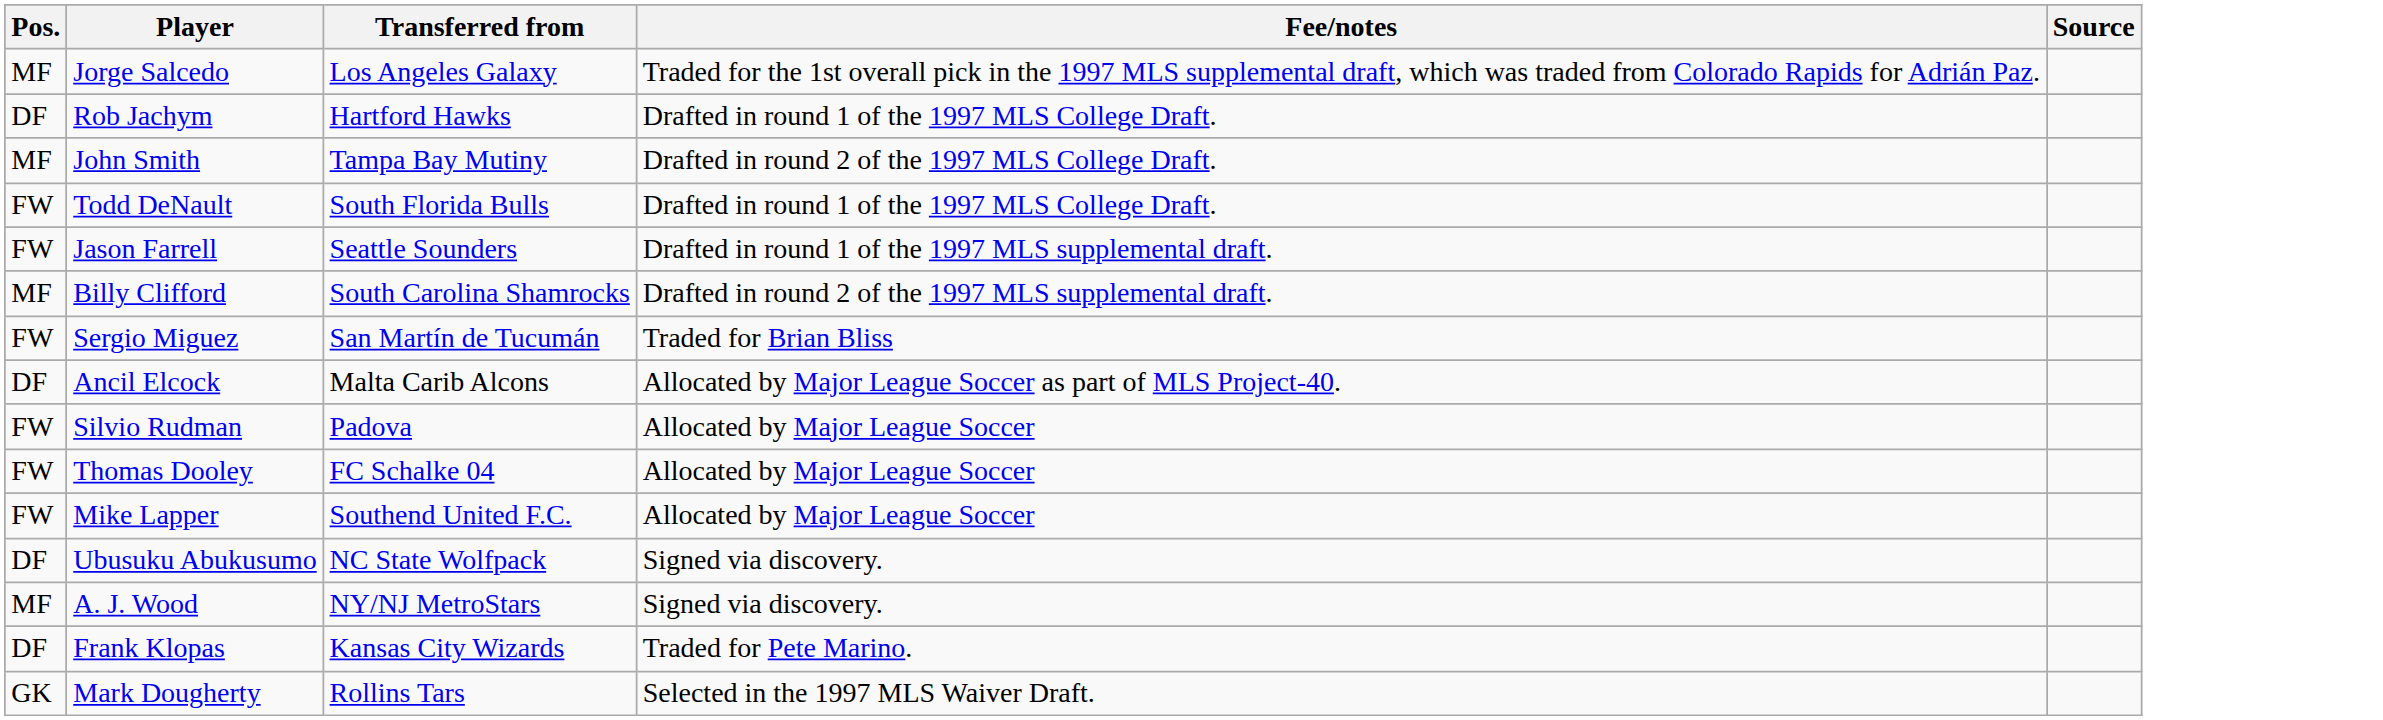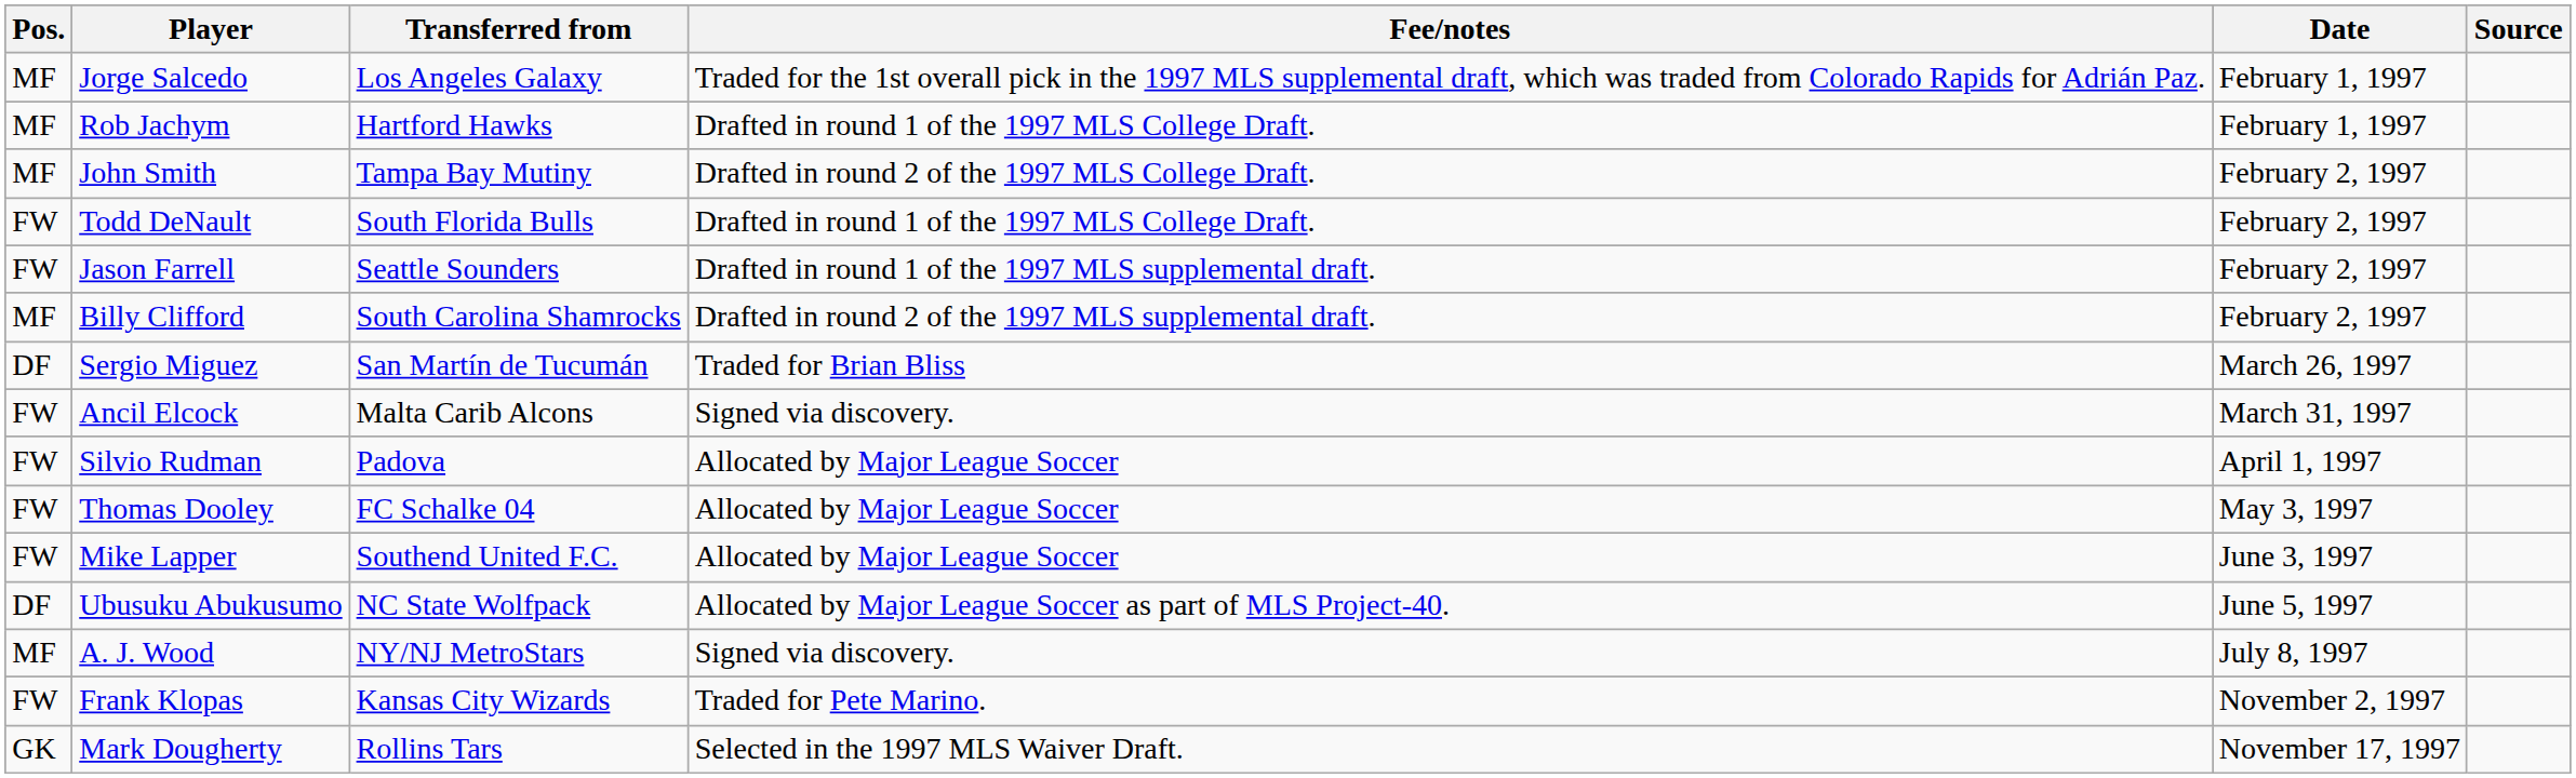 <table class="wikitable sortable" style="text-align: left">
 <tr>
 <th><strong>Pos.</strong></th>
 <th><strong>Player</strong></th>
 <th><strong>Transferred from</strong></th>
 <th><strong>Fee/notes</strong></th>
+<th><strong>Date</strong></th>
 <th><strong>Source</strong></th>
 </tr>
 <tr>
 <td>MF</td>
 <td> <a href='#'>Jorge Salcedo</a></td>
 <td> <a href='#'>Los Angeles Galaxy</a></td>
 <td>Traded for the 1st overall pick in the <a href='#'>1997 MLS supplemental draft</a>, which was traded from <a href='#'>Colorado Rapids</a> for <a href='#'>Adrián Paz</a>.</td>
+<td>February 1, 1997</td>
 <td align=center></td>
 </tr>
 <tr>
-<td>DF</td>
+<td>MF</td>
 <td> <a href='#'>Rob Jachym</a></td>
 <td> <a href='#'>Hartford Hawks</a></td>
 <td>Drafted in round 1 of the <a href='#'>1997 MLS College Draft</a>.</td>
+<td>February 1, 1997</td>
 <td align=center></td>
 </tr>
 <tr>
 <td>MF</td>
 <td> <a href='#'>John Smith</a></td>
 <td> <a href='#'>Tampa Bay Mutiny</a></td>
 <td>Drafted in round 2 of the <a href='#'>1997 MLS College Draft</a>.</td>
+<td>February 2, 1997</td>
 <td align=center></td>
 </tr>
 <tr>
 <td>FW</td>
 <td> <a href='#'>Todd DeNault</a></td>
 <td> <a href='#'>South Florida Bulls</a></td>
 <td>Drafted in round 1 of the <a href='#'>1997 MLS College Draft</a>.</td>
+<td>February 2, 1997</td>
 <td align=center></td>
 </tr>
 <tr>
 <td>FW</td>
 <td> <a href='#'>Jason Farrell</a></td>
 <td> <a href='#'>Seattle Sounders</a></td>
 <td>Drafted in round 1 of the <a href='#'>1997 MLS supplemental draft</a>.</td>
+<td>February 2, 1997</td>
 <td align=center></td>
 </tr>
 <tr>
 <td>MF</td>
 <td> <a href='#'>Billy Clifford</a></td>
 <td> <a href='#'>South Carolina Shamrocks</a></td>
 <td>Drafted in round 2 of the <a href='#'>1997 MLS supplemental draft</a>.</td>
+<td>February 2, 1997</td>
+<td align=center></td>
+</tr>
+<tr>
+<td>DF</td>
+<td> <a href='#'>Sergio Miguez</a></td>
+<td> <a href='#'>San Martín de Tucumán</a></td>
+<td>Traded for <a href='#'>Brian Bliss</a></td>
+<td>March 26, 1997</td>
 <td align=center></td>
 </tr>
 <tr>
 <td>FW</td>
-<td> <a href='#'>Sergio Miguez</a></td>
-<td> <a href='#'>San Martín de Tucumán</a></td>
-<td>Traded for <a href='#'>Brian Bliss</a></td>
-<td align=center></td>
-</tr>
-<tr>
-<td>DF</td>
 <td> <a href='#'>Ancil Elcock</a></td>
 <td> Malta Carib Alcons</td>
-<td>Allocated by <a href='#'>Major League Soccer</a> as part of <a href='#'>MLS Project-40</a>.</td>
+<td>Signed via discovery.</td>
+<td>March 31, 1997</td>
 <td align=center></td>
 </tr>
 <tr>
 <td>FW</td>
 <td> <a href='#'>Silvio Rudman</a></td>
 <td> <a href='#'>Padova</a></td>
 <td>Allocated by <a href='#'>Major League Soccer</a></td>
+<td>April 1, 1997</td>
 <td align=center></td>
 </tr>
 <tr>
 <td>FW</td>
 <td> <a href='#'>Thomas Dooley</a></td>
 <td> <a href='#'>FC Schalke 04</a></td>
 <td>Allocated by <a href='#'>Major League Soccer</a></td>
+<td>May 3, 1997</td>
 <td align=center></td>
 </tr>
 <tr>
 <td>FW</td>
 <td> <a href='#'>Mike Lapper</a></td>
 <td> <a href='#'>Southend United F.C.</a></td>
 <td>Allocated by <a href='#'>Major League Soccer</a></td>
+<td>June 3, 1997</td>
 <td align=center></td>
 </tr>
 <tr>
 <td>DF</td>
 <td> <a href='#'>Ubusuku Abukusumo</a></td>
 <td> <a href='#'>NC State Wolfpack</a></td>
-<td>Signed via discovery.</td>
+<td>Allocated by <a href='#'>Major League Soccer</a> as part of <a href='#'>MLS Project-40</a>.</td>
+<td>June 5, 1997</td>
 <td align=center></td>
 </tr>
 <tr>
 <td>MF</td>
 <td> <a href='#'>A. J. Wood</a></td>
 <td> <a href='#'>NY/NJ MetroStars</a></td>
 <td>Signed via discovery.</td>
+<td>July 8, 1997</td>
 <td align=center></td>
 </tr>
 <tr>
-<td>DF</td>
+<td>FW</td>
 <td> <a href='#'>Frank Klopas</a></td>
 <td> <a href='#'>Kansas City Wizards</a></td>
 <td>Traded for <a href='#'>Pete Marino</a>.</td>
+<td>November 2, 1997</td>
 <td align=center></td>
 </tr>
 <tr>
 <td>GK</td>
 <td> <a href='#'>Mark Dougherty</a></td>
 <td> <a href='#'>Rollins Tars</a></td>
 <td>Selected in the 1997 MLS Waiver Draft.</td>
+<td>November 17, 1997</td>
 <td align=center></td>
 </tr>
 </table>
